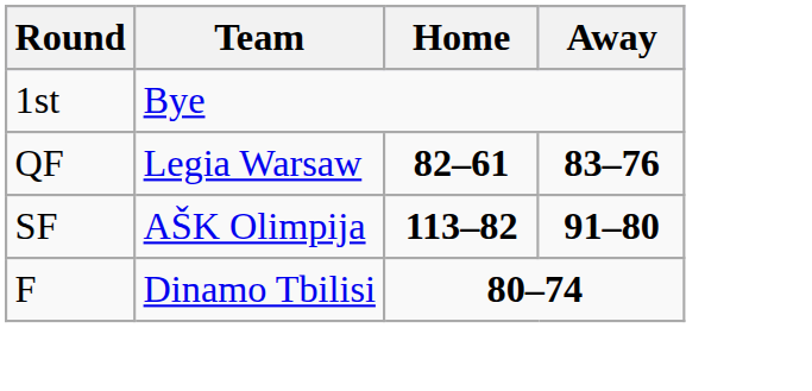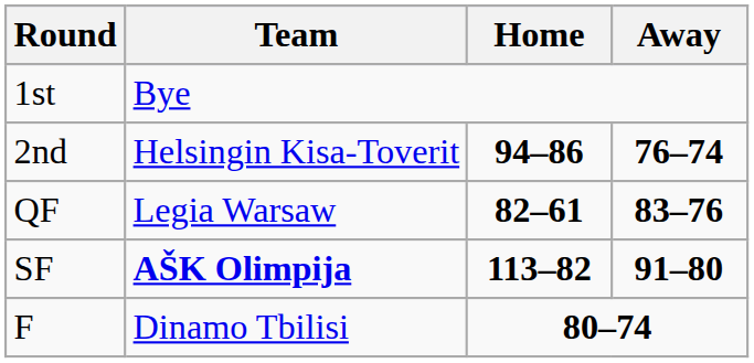 <table class="wikitable" style="text-align: left; font-size:95%">
 <tr bgcolor="#ccccff">
 <th>Round</th>
 <th>Team</th>
 <th>  Home  </th>
 <th>  Away  </th>
 </tr>
 <tr>
 <td>1st</td>
 <td colspan=3><a href='#'>Bye</a></td>
 </tr>
 <tr>
+<td>2nd</td>
+<td> <a href='#'>Helsingin Kisa-Toverit</a></td>
+<td align="center"><strong>94–86</strong></td>
+<td align="center"><strong>76–74</strong></td>
+</tr>
+<tr>
 <td>QF</td>
 <td> <a href='#'>Legia Warsaw</a></td>
 <td align="center"><strong>82–61</strong></td>
 <td align="center"><strong>83–76</strong></td>
 </tr>
 <tr>
 <td>SF</td>
-<td> <a href='#'>AŠK Olimpija</a></td>
+<td><strong> <a href='#'>AŠK Olimpija</a></strong></td>
 <td align="center"><strong>113–82</strong></td>
 <td align="center"><strong>91–80</strong></td>
 </tr>
 <tr>
 <td>F</td>
 <td> <a href='#'>Dinamo Tbilisi</a></td>
 <td colspan=2 align="center"><strong>80–74</strong></td>
 </tr>
 </table>
